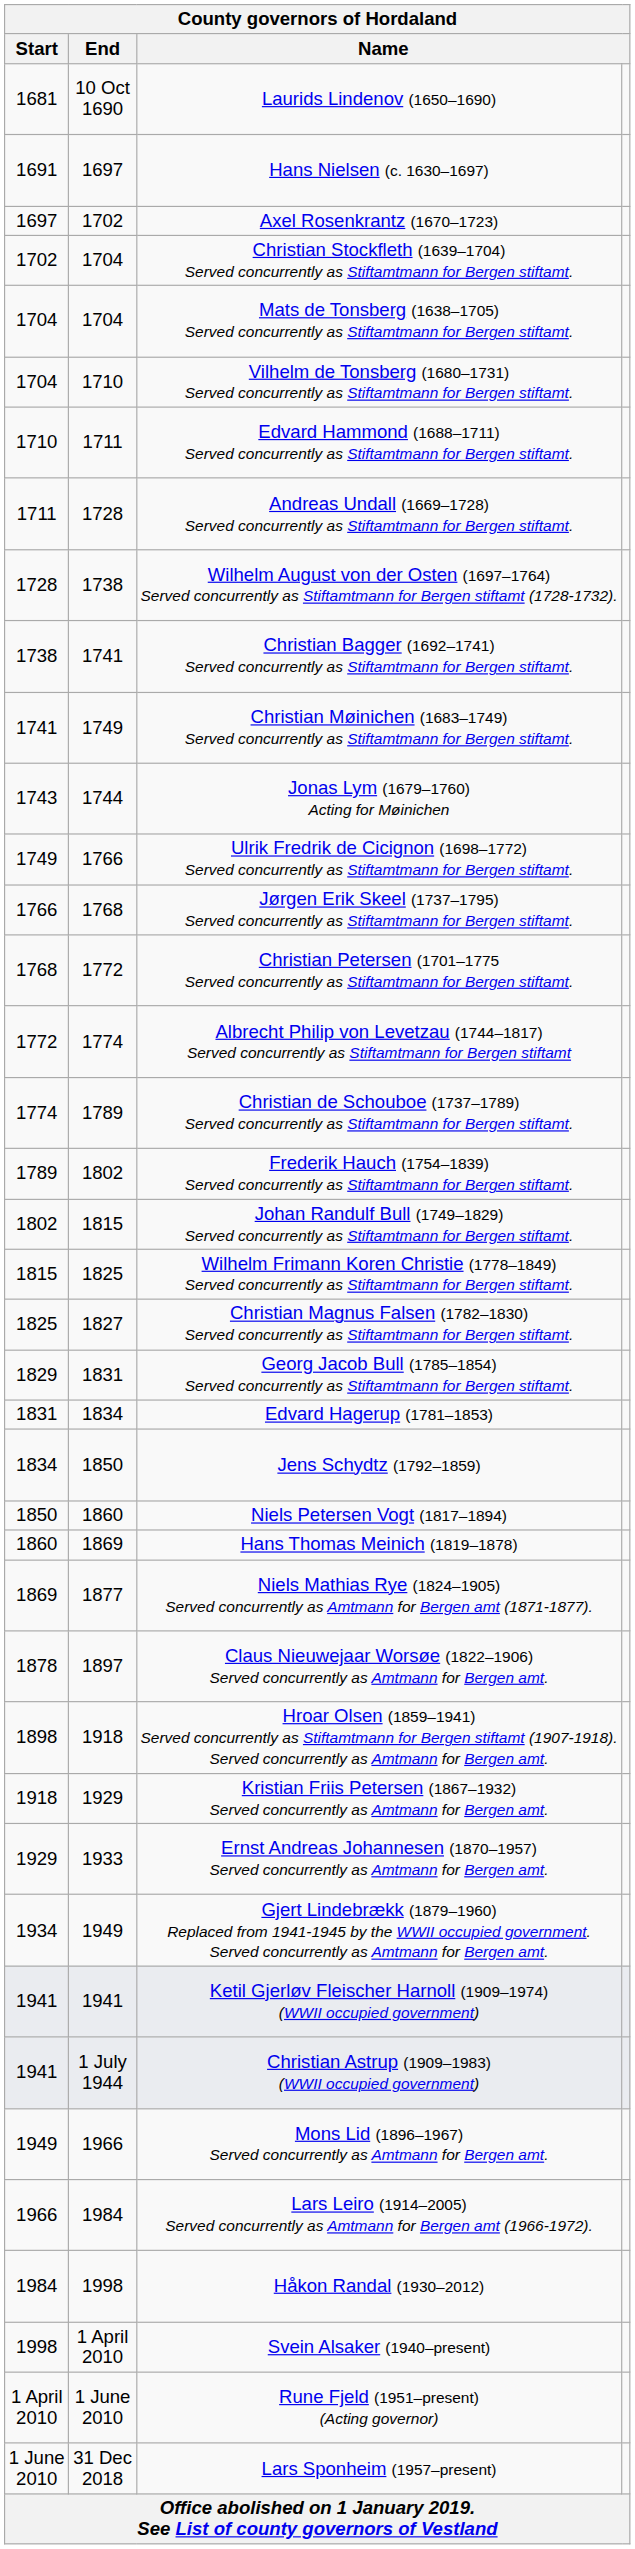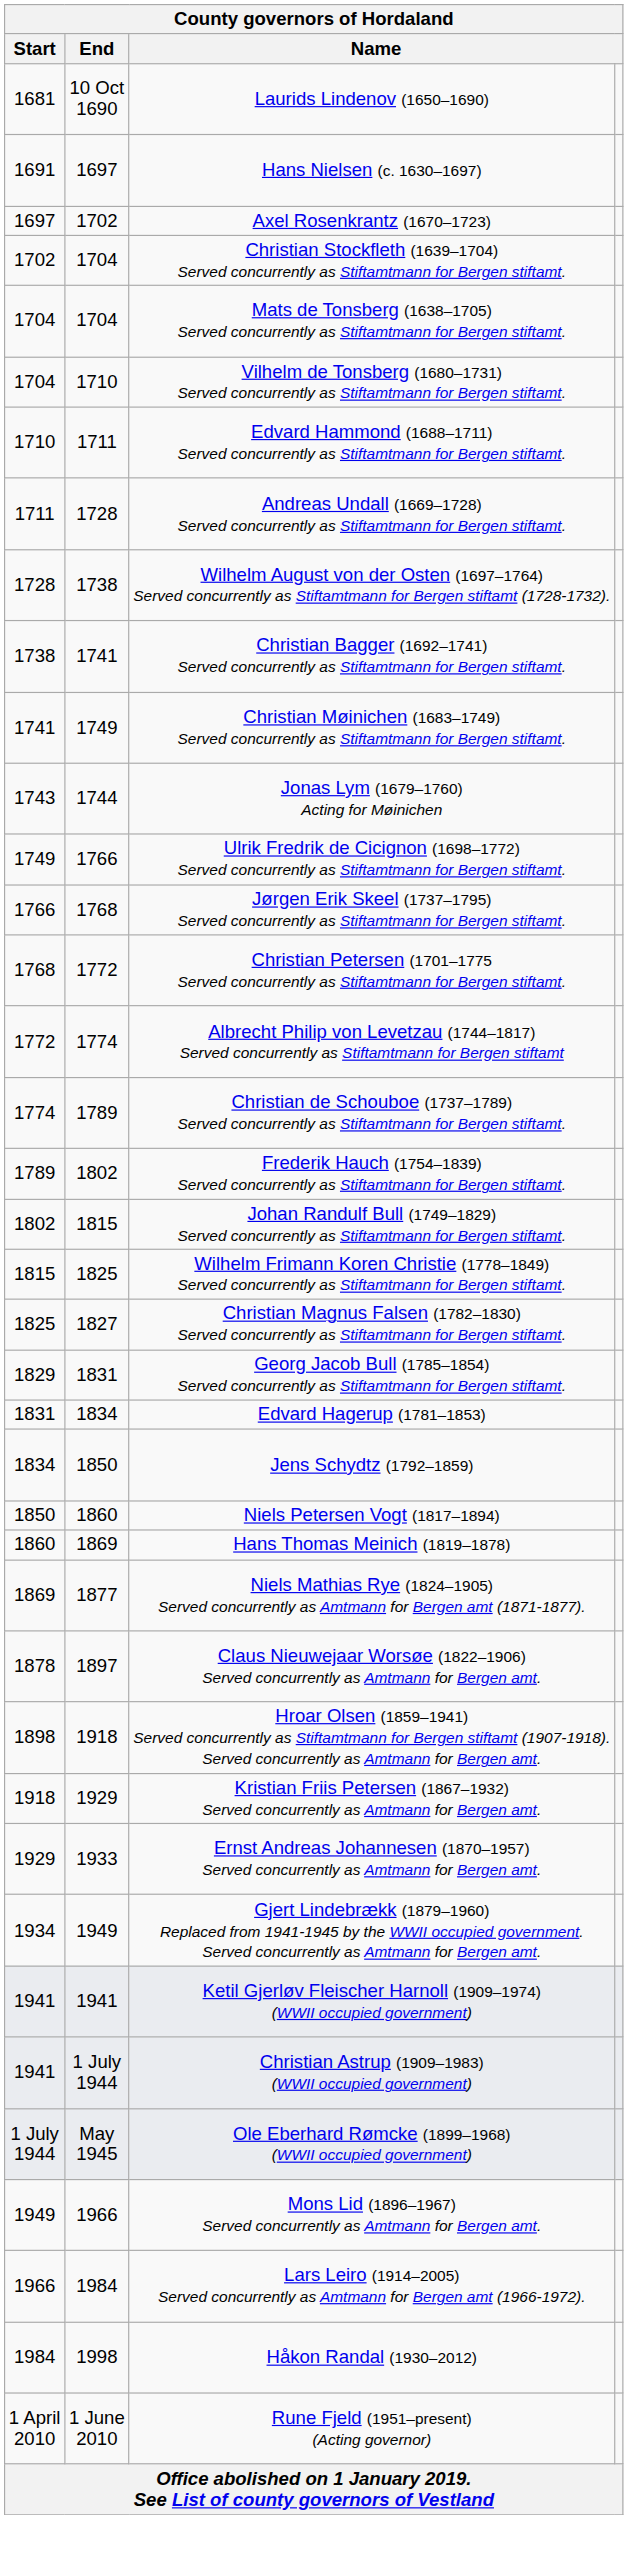 <table class="wikitable" style="text-align:center">
 <tr>
 <th colspan=4>County governors of Hordaland</th>
 </tr>
 <tr>
 <th>Start</th>
 <th>End</th>
 <th colspan="2">Name</th>
 </tr>
 <tr>
 <td>1681</td>
 <td>10 Oct<br>1690</td>
 <td><a href='#'>Laurids Lindenov</a> <small>(1650–1690)</small></td>
 <td><br><br><br></td>
 </tr>
 <tr>
 <td>1691</td>
 <td>1697</td>
 <td><a href='#'>Hans Nielsen</a> <small>(c. 1630–1697)</small></td>
 <td><br><br><br></td>
 </tr>
 <tr>
 <td>1697</td>
 <td>1702</td>
 <td><a href='#'>Axel Rosenkrantz</a> <small>(1670–1723)</small></td>
 <td></td>
 </tr>
 <tr>
 <td>1702</td>
 <td>1704</td>
 <td><a href='#'>Christian Stockfleth</a> <small>(1639–1704)<br><em>Served concurrently as <a href='#'>Stiftamtmann for Bergen stiftamt</a>.</em></small></td>
 <td></td>
 </tr>
 <tr>
 <td>1704</td>
 <td>1704</td>
 <td><a href='#'>Mats de Tonsberg</a> <small>(1638–1705)<br><em>Served concurrently as <a href='#'>Stiftamtmann for Bergen stiftamt</a>.</em></small></td>
 <td><br><br><br></td>
 </tr>
 <tr>
 <td>1704</td>
 <td>1710</td>
 <td><a href='#'>Vilhelm de Tonsberg</a> <small>(1680–1731)<br><em>Served concurrently as <a href='#'>Stiftamtmann for Bergen stiftamt</a>.</em></small></td>
 <td></td>
 </tr>
 <tr>
 <td>1710</td>
 <td>1711</td>
 <td><a href='#'>Edvard Hammond</a> <small>(1688–1711)<br><em>Served concurrently as <a href='#'>Stiftamtmann for Bergen stiftamt</a>.</em></small></td>
 <td><br><br><br></td>
 </tr>
 <tr>
 <td>1711</td>
 <td>1728</td>
 <td><a href='#'>Andreas Undall</a> <small>(1669–1728)<br><em>Served concurrently as <a href='#'>Stiftamtmann for Bergen stiftamt</a>.</em></small></td>
 <td><br><br><br></td>
 </tr>
 <tr>
 <td>1728</td>
 <td>1738</td>
 <td><a href='#'>Wilhelm August von der Osten</a> <small>(1697–1764)<br><em>Served concurrently as <a href='#'>Stiftamtmann for Bergen stiftamt</a> (1728-1732).</em></small></td>
 <td><br><br><br></td>
 </tr>
 <tr>
 <td>1738</td>
 <td>1741</td>
 <td><a href='#'>Christian Bagger</a> <small>(1692–1741)<br><em>Served concurrently as <a href='#'>Stiftamtmann for Bergen stiftamt</a>.</em></small></td>
 <td><br><br><br></td>
 </tr>
 <tr>
 <td>1741</td>
 <td>1749</td>
 <td><a href='#'>Christian Møinichen</a> <small>(1683–1749)<br><em>Served concurrently as <a href='#'>Stiftamtmann for Bergen stiftamt</a>.</em></small></td>
 <td><br><br><br></td>
 </tr>
 <tr>
 <td>1743</td>
 <td>1744</td>
 <td><a href='#'>Jonas Lym</a> <small>(1679–1760)<br><em>Acting for Møinichen</em></small></td>
 <td><br><br><br></td>
 </tr>
 <tr>
 <td>1749</td>
 <td>1766</td>
 <td><a href='#'>Ulrik Fredrik de Cicignon</a> <small>(1698–1772)<br><em>Served concurrently as <a href='#'>Stiftamtmann for Bergen stiftamt</a>.</em></small></td>
 <td></td>
 </tr>
 <tr>
 <td>1766</td>
 <td>1768</td>
 <td><a href='#'>Jørgen Erik Skeel</a> <small>(1737–1795)<br><em>Served concurrently as <a href='#'>Stiftamtmann for Bergen stiftamt</a>.</em></small></td>
 <td></td>
 </tr>
 <tr>
 <td>1768</td>
 <td>1772</td>
 <td><a href='#'>Christian Petersen</a> <small>(1701–1775<br><em>Served concurrently as <a href='#'>Stiftamtmann for Bergen stiftamt</a>.</em></small></td>
 <td><br><br><br></td>
 </tr>
 <tr>
 <td>1772</td>
 <td>1774</td>
 <td><a href='#'>Albrecht Philip von Levetzau</a> <small>(1744–1817)<br><em>Served concurrently as <a href='#'>Stiftamtmann for Bergen stiftamt</a></em></small></td>
 <td><br><br><br></td>
 </tr>
 <tr>
 <td>1774</td>
 <td>1789</td>
 <td><a href='#'>Christian de Schouboe</a> <small>(1737–1789)<br><em>Served concurrently as <a href='#'>Stiftamtmann for Bergen stiftamt</a>.</em></small></td>
 <td><br><br><br></td>
 </tr>
 <tr>
 <td>1789</td>
 <td>1802</td>
 <td><a href='#'>Frederik Hauch</a> <small>(1754–1839)<br><em>Served concurrently as <a href='#'>Stiftamtmann for Bergen stiftamt</a>.</em></small></td>
 <td></td>
 </tr>
 <tr>
 <td>1802</td>
 <td>1815</td>
 <td><a href='#'>Johan Randulf Bull</a> <small>(1749–1829)<br><em>Served concurrently as <a href='#'>Stiftamtmann for Bergen stiftamt</a>.</em></small></td>
 <td></td>
 </tr>
 <tr>
 <td>1815</td>
 <td>1825</td>
 <td><a href='#'>Wilhelm Frimann Koren Christie</a> <small>(1778–1849)<br><em>Served concurrently as <a href='#'>Stiftamtmann for Bergen stiftamt</a>.</em></small></td>
 <td></td>
 </tr>
 <tr>
 <td>1825</td>
 <td>1827</td>
 <td><a href='#'>Christian Magnus Falsen</a> <small>(1782–1830)<br><em>Served concurrently as <a href='#'>Stiftamtmann for Bergen stiftamt</a>.</em></small></td>
 <td></td>
 </tr>
 <tr>
 <td>1829</td>
 <td>1831</td>
 <td><a href='#'>Georg Jacob Bull</a> <small>(1785–1854)<br><em>Served concurrently as <a href='#'>Stiftamtmann for Bergen stiftamt</a>.</em></small></td>
 <td></td>
 </tr>
 <tr>
 <td>1831</td>
 <td>1834</td>
 <td><a href='#'>Edvard Hagerup</a> <small>(1781–1853)</small></td>
 <td></td>
 </tr>
 <tr>
 <td>1834</td>
 <td>1850</td>
 <td><a href='#'>Jens Schydtz</a> <small>(1792–1859)</small></td>
 <td><br><br><br></td>
 </tr>
 <tr>
 <td>1850</td>
 <td>1860</td>
 <td><a href='#'>Niels Petersen Vogt</a> <small>(1817–1894)</small></td>
 <td></td>
 </tr>
 <tr>
 <td>1860</td>
 <td>1869</td>
 <td><a href='#'>Hans Thomas Meinich</a> <small>(1819–1878)</small></td>
 <td></td>
 </tr>
 <tr>
 <td>1869</td>
 <td>1877</td>
 <td><a href='#'>Niels Mathias Rye</a> <small>(1824–1905)<br><em>Served concurrently as <a href='#'>Amtmann</a> for <a href='#'>Bergen amt</a> (1871-1877).</em></small></td>
 <td><br><br><br></td>
 </tr>
 <tr>
 <td>1878</td>
 <td>1897</td>
 <td><a href='#'>Claus Nieuwejaar Worsøe</a> <small>(1822–1906)<br><em>Served concurrently as <a href='#'>Amtmann</a> for <a href='#'>Bergen amt</a>.</em></small></td>
 <td><br><br><br></td>
 </tr>
 <tr>
 <td>1898</td>
 <td>1918</td>
 <td><a href='#'>Hroar Olsen</a> <small>(1859–1941)<br><em>Served concurrently as <a href='#'>Stiftamtmann for Bergen stiftamt</a> (1907-1918).</em><br><em>Served concurrently as <a href='#'>Amtmann</a> for <a href='#'>Bergen amt</a>.</em></small></td>
 <td><br><br><br></td>
 </tr>
 <tr>
 <td>1918</td>
 <td>1929</td>
 <td><a href='#'>Kristian Friis Petersen</a> <small>(1867–1932)<br><em>Served concurrently as <a href='#'>Amtmann</a> for <a href='#'>Bergen amt</a>.</em></small></td>
 <td></td>
 </tr>
 <tr>
 <td>1929</td>
 <td>1933</td>
 <td><a href='#'>Ernst Andreas Johannesen</a> <small>(1870–1957)<br><em>Served concurrently as <a href='#'>Amtmann</a> for <a href='#'>Bergen amt</a>.</em></small></td>
 <td><br><br><br></td>
 </tr>
 <tr>
 <td>1934</td>
 <td>1949</td>
 <td><a href='#'>Gjert Lindebrækk</a> <small>(1879–1960)<br><em>Replaced from 1941-1945 by the <a href='#'>WWII occupied government</a>.</em></small><br><small><em>Served concurrently as <a href='#'>Amtmann</a> for <a href='#'>Bergen amt</a>.</em></small></td>
 <td><br><br><br></td>
 </tr>
 <tr bgcolor="#EAECF0">
 <td>1941</td>
 <td>1941</td>
 <td><a href='#'>Ketil Gjerløv Fleischer Harnoll</a> <small>(1909–1974)<br><em>(<a href='#'>WWII occupied government</a>)</em></small></td>
 <td><br><br><br></td>
 </tr>
 <tr bgcolor="#EAECF0">
 <td>1941</td>
 <td>1 July<br>1944</td>
 <td><a href='#'>Christian Astrup</a> <small>(1909–1983)<br><em>(<a href='#'>WWII occupied government</a>)</em></small></td>
 <td><br><br><br></td>
 </tr>
+<tr bgcolor="#EAECF0">
+<td>1 July<br>1944</td>
+<td>May<br>1945</td>
+<td><a href='#'>Ole Eberhard Rømcke</a> <small>(1899–1968)<br><em>(<a href='#'>WWII occupied government</a>)</em></small></td>
+<td><br><br><br></td>
+</tr>
 <tr>
 <td>1949</td>
 <td>1966</td>
 <td><a href='#'>Mons Lid</a> <small>(1896–1967)<br><em>Served concurrently as <a href='#'>Amtmann</a> for <a href='#'>Bergen amt</a>.</em></small></td>
 <td><br><br><br></td>
 </tr>
 <tr>
 <td>1966</td>
 <td>1984</td>
 <td><a href='#'>Lars Leiro</a> <small>(1914–2005)<br><em>Served concurrently as <a href='#'>Amtmann</a> for <a href='#'>Bergen amt</a> (1966-1972).</em></small></td>
 <td><br><br><br></td>
 </tr>
 <tr>
 <td>1984</td>
 <td>1998</td>
 <td><a href='#'>Håkon Randal</a> <small>(1930–2012)</small></td>
 <td><br><br><br></td>
 </tr>
 <tr>
-<td>1998</td>
-<td>1 April<br>2010</td>
-<td><a href='#'>Svein Alsaker</a> <small>(1940–present)</small></td>
-<td></td>
-</tr>
-<tr>
 <td>1 April<br>2010</td>
 <td>1 June<br>2010</td>
 <td><a href='#'>Rune Fjeld</a> <small>(1951–present)<br><em>(Acting governor)</em></small></td>
 <td><br><br><br></td>
 </tr>
 <tr>
-<td>1 June<br>2010</td>
-<td>31 Dec<br>2018</td>
-<td><a href='#'>Lars Sponheim</a> <small>(1957–present)</small></td>
-<td></td>
-</tr>
-<tr>
 <th colspan=4><em>Office abolished on 1 January 2019.<br>See <a href='#'>List of county governors of Vestland</a></em></th>
 </tr>
 </table>
